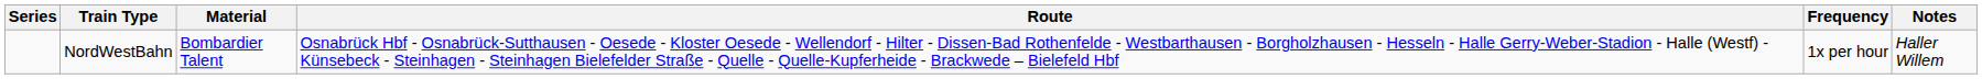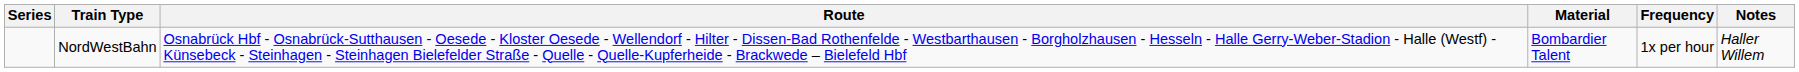 <table class="wikitable vatop">
 <tr>
 <th>Series</th>
 <th>Train Type</th>
+<th>Route</th>
 <th>Material</th>
-<th>Route</th>
 <th>Frequency</th>
 <th>Notes</th>
 </tr>
 <tr>
 <td></td>
 <td>NordWestBahn</td>
+<td><a href='#'>Osnabrück Hbf</a> - <a href='#'>Osnabrück-Sutthausen</a> - <a href='#'>Oesede</a> - <a href='#'>Kloster Oesede</a> - <a href='#'>Wellendorf</a> - <a href='#'>Hilter</a> - <a href='#'>Dissen-Bad Rothenfelde</a> - <a href='#'>Westbarthausen</a> - <a href='#'>Borgholzhausen</a> - <a href='#'>Hesseln</a> - <a href='#'>Halle Gerry-Weber-Stadion</a> - Halle (Westf) - <a href='#'>Künsebeck</a> - <a href='#'>Steinhagen</a> - <a href='#'>Steinhagen Bielefelder Straße</a> - <a href='#'>Quelle</a> - <a href='#'>Quelle-Kupferheide</a> - <a href='#'>Brackwede</a> – <a href='#'>Bielefeld Hbf</a></td>
 <td><a href='#'>Bombardier Talent</a></td>
-<td><a href='#'>Osnabrück Hbf</a> - <a href='#'>Osnabrück-Sutthausen</a> - <a href='#'>Oesede</a> - <a href='#'>Kloster Oesede</a> - <a href='#'>Wellendorf</a> - <a href='#'>Hilter</a> - <a href='#'>Dissen-Bad Rothenfelde</a> - <a href='#'>Westbarthausen</a> - <a href='#'>Borgholzhausen</a> - <a href='#'>Hesseln</a> - <a href='#'>Halle Gerry-Weber-Stadion</a> - Halle (Westf) - <a href='#'>Künsebeck</a> - <a href='#'>Steinhagen</a> - <a href='#'>Steinhagen Bielefelder Straße</a> - <a href='#'>Quelle</a> - <a href='#'>Quelle-Kupferheide</a> - <a href='#'>Brackwede</a> – <a href='#'>Bielefeld Hbf</a></td>
 <td>1x per hour</td>
 <td><em>Haller Willem</em></td>
 </tr>
 </table>
